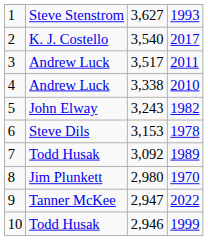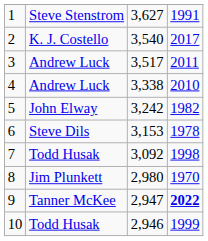 <table class="wikitable">
 <tr>
 </tr>
 <tr>
 <td>1</td>
 <td><a href='#'>Steve Stenstrom</a></td>
 <td>3,627</td>
-<td><a href='#'>1993</a></td>
+<td><a href='#'>1991</a></td>
 </tr>
 <tr>
 <td>2</td>
 <td><a href='#'>K. J. Costello</a></td>
 <td>3,540</td>
 <td><a href='#'>2017</a></td>
 </tr>
 <tr>
 <td>3</td>
 <td><a href='#'>Andrew Luck</a></td>
 <td>3,517</td>
 <td><a href='#'>2011</a></td>
 </tr>
 <tr>
 <td>4</td>
 <td><a href='#'>Andrew Luck</a></td>
 <td>3,338</td>
 <td><a href='#'>2010</a></td>
 </tr>
 <tr>
 <td>5</td>
 <td><a href='#'>John Elway</a></td>
-<td>3,243</td>
+<td>3,242</td>
 <td><a href='#'>1982</a></td>
 </tr>
 <tr>
 <td>6</td>
 <td><a href='#'>Steve Dils</a></td>
 <td>3,153</td>
 <td><a href='#'>1978</a></td>
 </tr>
 <tr>
 <td>7</td>
 <td><a href='#'>Todd Husak</a></td>
 <td>3,092</td>
-<td><a href='#'>1989</a></td>
+<td><a href='#'>1998</a></td>
 </tr>
 <tr>
 <td>8</td>
 <td><a href='#'>Jim Plunkett</a></td>
 <td>2,980</td>
 <td><a href='#'>1970</a></td>
 </tr>
 <tr>
 <td>9</td>
 <td><a href='#'>Tanner McKee</a></td>
 <td>2,947</td>
-<td><a href='#'>2022</a></td>
+<td><strong><a href='#'>2022</a></strong></td>
 </tr>
 <tr>
 <td>10</td>
 <td><a href='#'>Todd Husak</a></td>
 <td>2,946</td>
 <td><a href='#'>1999</a></td>
 </tr>
 </table>
